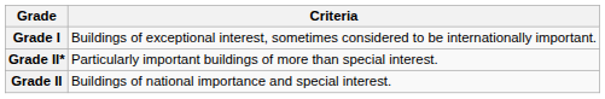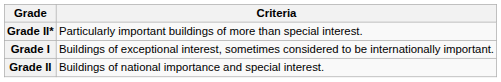 <table class="wikitable" border="1">
 <tr>
 <th>Grade</th>
 <th>Criteria</th>
 </tr>
 <tr>
+<th>Grade II*</th>
+<td>Particularly important buildings of more than special interest.</td>
+</tr>
+<tr>
 <th>Grade I</th>
 <td>Buildings of exceptional interest, sometimes considered to be internationally important.</td>
-</tr>
-<tr>
-<th>Grade II*</th>
-<td>Particularly important buildings of more than special interest.</td>
 </tr>
 <tr>
 <th>Grade II</th>
 <td>Buildings of national importance and special interest.</td>
 </tr>
 </table>
